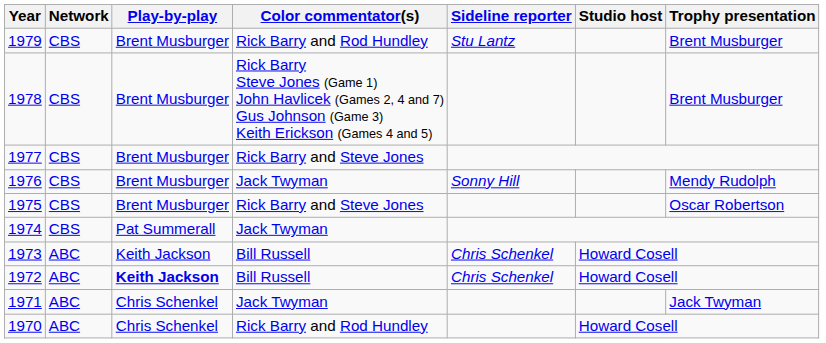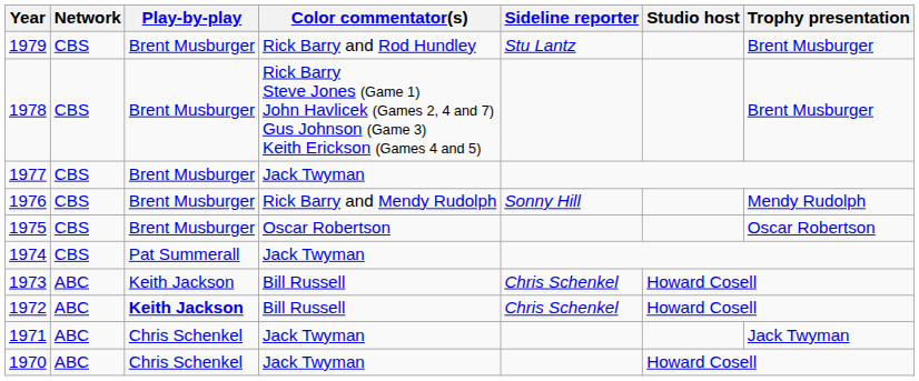 <table class="wikitable">
 <tr>
 <th>Year</th>
 <th>Network</th>
 <th><a href='#'>Play-by-play</a></th>
 <th><a href='#'>Color commentator</a>(s)</th>
 <th><a href='#'>Sideline reporter</a></th>
 <th>Studio host</th>
 <th>Trophy presentation</th>
 </tr>
 <tr>
 <td><a href='#'>1979</a></td>
 <td><a href='#'>CBS</a></td>
 <td><a href='#'>Brent Musburger</a></td>
 <td><a href='#'>Rick Barry</a> and <a href='#'>Rod Hundley</a></td>
 <td><em><a href='#'>Stu Lantz</a></em></td>
 <td></td>
 <td><a href='#'>Brent Musburger</a></td>
 </tr>
 <tr>
 <td><a href='#'>1978</a></td>
 <td><a href='#'>CBS</a></td>
 <td><a href='#'>Brent Musburger</a></td>
 <td><a href='#'>Rick Barry</a><br><a href='#'>Steve Jones</a> <small>(Game 1)</small><br><a href='#'>John Havlicek</a> <small>(Games 2, 4 and 7)</small><br><a href='#'>Gus Johnson</a> <small>(Game 3)</small><br><a href='#'>Keith Erickson</a> <small>(Games 4 and 5)</small></td>
 <td></td>
 <td></td>
 <td><a href='#'>Brent Musburger</a></td>
 </tr>
 <tr>
 <td><a href='#'>1977</a></td>
 <td><a href='#'>CBS</a></td>
 <td><a href='#'>Brent Musburger</a></td>
-<td><a href='#'>Rick Barry</a> and <a href='#'>Steve Jones</a></td>
+<td><a href='#'>Jack Twyman</a></td>
 </tr>
 <tr>
 <td><a href='#'>1976</a></td>
 <td><a href='#'>CBS</a></td>
 <td><a href='#'>Brent Musburger</a></td>
-<td><a href='#'>Jack Twyman</a></td>
+<td><a href='#'>Rick Barry</a> and <a href='#'>Mendy Rudolph</a></td>
 <td><em><a href='#'>Sonny Hill</a></em></td>
 <td></td>
 <td><a href='#'>Mendy Rudolph</a></td>
 </tr>
 <tr>
 <td><a href='#'>1975</a></td>
 <td><a href='#'>CBS</a></td>
 <td><a href='#'>Brent Musburger</a></td>
-<td><a href='#'>Rick Barry</a> and <a href='#'>Steve Jones</a></td>
+<td><a href='#'>Oscar Robertson</a></td>
 <td></td>
 <td></td>
 <td><a href='#'>Oscar Robertson</a></td>
 </tr>
 <tr>
 <td><a href='#'>1974</a></td>
 <td><a href='#'>CBS</a></td>
 <td><a href='#'>Pat Summerall</a></td>
 <td><a href='#'>Jack Twyman</a></td>
 </tr>
 <tr>
 <td><a href='#'>1973</a></td>
 <td><a href='#'>ABC</a></td>
 <td><a href='#'>Keith Jackson</a></td>
 <td><a href='#'>Bill Russell</a></td>
 <td><em><a href='#'>Chris Schenkel</a></em></td>
 <td colspan="2"><a href='#'>Howard Cosell</a></td>
 </tr>
 <tr>
 <td><a href='#'>1972</a></td>
 <td><a href='#'>ABC</a></td>
 <td><strong><a href='#'>Keith Jackson</a></strong></td>
 <td><a href='#'>Bill Russell</a></td>
 <td><em><a href='#'>Chris Schenkel</a></em></td>
 <td colspan="2"><a href='#'>Howard Cosell</a></td>
 </tr>
 <tr>
 <td><a href='#'>1971</a></td>
 <td><a href='#'>ABC</a></td>
 <td><a href='#'>Chris Schenkel</a></td>
 <td><a href='#'>Jack Twyman</a></td>
 <td></td>
 <td></td>
 <td><a href='#'>Jack Twyman</a></td>
 </tr>
 <tr>
 <td rowspan=2><a href='#'>1970</a></td>
 <td><a href='#'>ABC</a></td>
 <td><a href='#'>Chris Schenkel</a></td>
-<td><a href='#'>Rick Barry</a> and <a href='#'>Rod Hundley</a></td>
+<td><a href='#'>Jack Twyman</a></td>
 <td></td>
 <td colspan="2"><a href='#'>Howard Cosell</a></td>
 </tr>
 </table>
